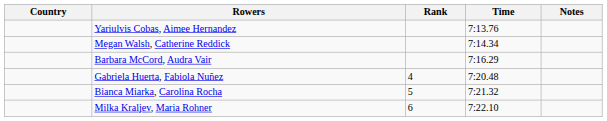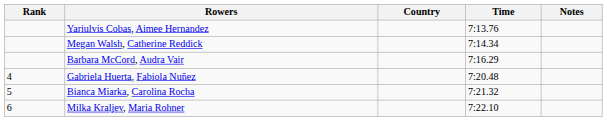 <table class="wikitable" width=60%>
 <tr>
+<th>Rank</th>
+<th>Rowers</th>
 <th>Country</th>
-<th>Rowers</th>
-<th>Rank</th>
 <th>Time</th>
 <th>Notes</th>
 </tr>
 <tr>
 <td></td>
 <td><a href='#'>Yariulvis Cobas</a>, <a href='#'>Aimee Hernandez</a></td>
 <td></td>
 <td>7:13.76</td>
 <td></td>
 </tr>
 <tr>
 <td></td>
 <td><a href='#'>Megan Walsh</a>, <a href='#'>Catherine Reddick</a></td>
 <td></td>
 <td>7:14.34</td>
 <td></td>
 </tr>
 <tr>
 <td></td>
 <td><a href='#'>Barbara McCord</a>, <a href='#'>Audra Vair</a></td>
 <td></td>
 <td>7:16.29</td>
 <td></td>
 </tr>
 <tr>
+<td>4</td>
+<td><a href='#'>Gabriela Huerta</a>, <a href='#'>Fabiola Nuñez</a></td>
 <td></td>
-<td><a href='#'>Gabriela Huerta</a>, <a href='#'>Fabiola Nuñez</a></td>
-<td>4</td>
 <td>7:20.48</td>
 <td></td>
 </tr>
 <tr>
+<td>5</td>
+<td><a href='#'>Bianca Miarka</a>, <a href='#'>Carolina Rocha</a></td>
 <td></td>
-<td><a href='#'>Bianca Miarka</a>, <a href='#'>Carolina Rocha</a></td>
-<td>5</td>
 <td>7:21.32</td>
 <td></td>
 </tr>
 <tr>
+<td>6</td>
+<td><a href='#'>Milka Kraljev</a>, <a href='#'>Maria Rohner</a></td>
 <td></td>
-<td><a href='#'>Milka Kraljev</a>, <a href='#'>Maria Rohner</a></td>
-<td>6</td>
 <td>7:22.10</td>
 <td></td>
 </tr>
 </table>
